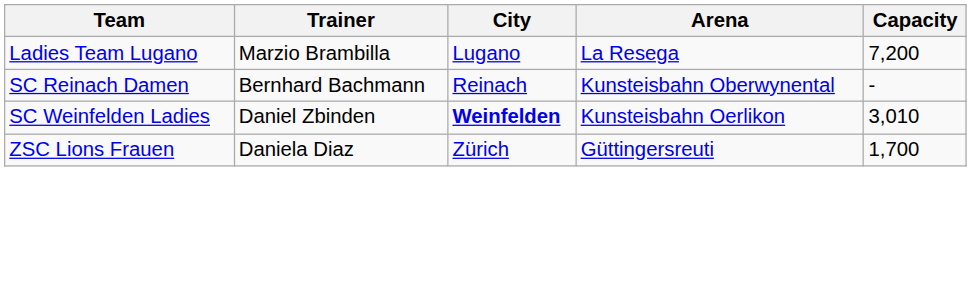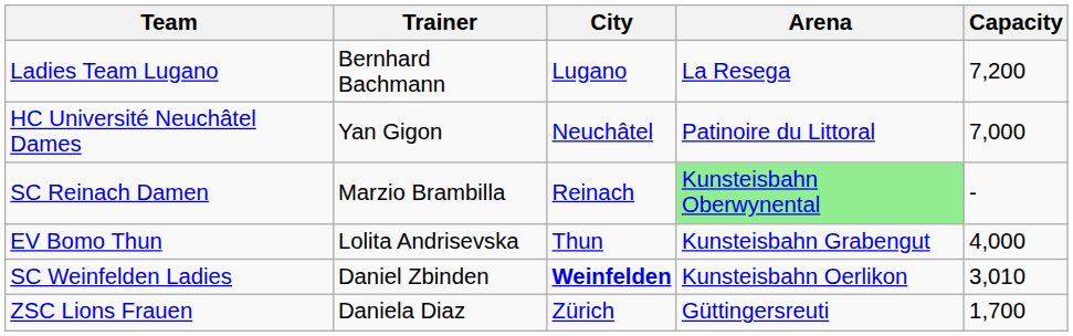 <table class="wikitable" style="text-align:left" width=60%>
 <tr>
 <th>Team</th>
 <th>Trainer</th>
 <th>City</th>
 <th>Arena</th>
 <th>Capacity</th>
 </tr>
 <tr>
 <td><a href='#'>Ladies Team Lugano</a></td>
-<td>Marzio Brambilla</td>
+<td>Bernhard Bachmann</td>
 <td><a href='#'>Lugano</a></td>
 <td><a href='#'>La Resega</a></td>
 <td>7,200</td>
 </tr>
 <tr>
+<td><a href='#'>HC Université Neuchâtel Dames</a></td>
+<td>Yan Gigon</td>
+<td><a href='#'>Neuchâtel</a></td>
+<td><a href='#'>Patinoire du Littoral</a></td>
+<td>7,000</td>
+</tr>
+<tr>
 <td><a href='#'>SC Reinach Damen</a></td>
-<td>Bernhard Bachmann</td>
+<td>Marzio Brambilla</td>
 <td><a href='#'>Reinach</a></td>
-<td><a href='#'>Kunsteisbahn Oberwynental</a></td>
+<td style="background: lightgreen;"><a href='#'>Kunsteisbahn Oberwynental</a></td>
 <td>-</td>
+</tr>
+<tr>
+<td><a href='#'>EV Bomo Thun</a></td>
+<td>Lolita Andrisevska</td>
+<td><a href='#'>Thun</a></td>
+<td><a href='#'>Kunsteisbahn Grabengut</a></td>
+<td>4,000</td>
 </tr>
 <tr>
 <td><a href='#'>SC Weinfelden Ladies</a></td>
 <td>Daniel Zbinden</td>
 <td><strong><a href='#'>Weinfelden</a></strong></td>
 <td><a href='#'>Kunsteisbahn Oerlikon</a></td>
 <td>3,010</td>
 </tr>
 <tr>
 <td><a href='#'>ZSC Lions Frauen</a></td>
 <td>Daniela Diaz</td>
 <td><a href='#'>Zürich</a></td>
 <td><a href='#'>Güttingersreuti</a></td>
 <td>1,700</td>
 </tr>
 </table>
